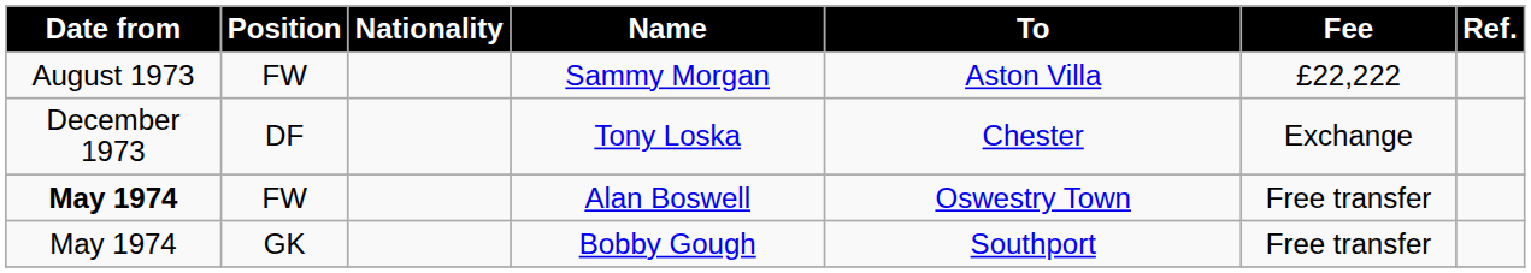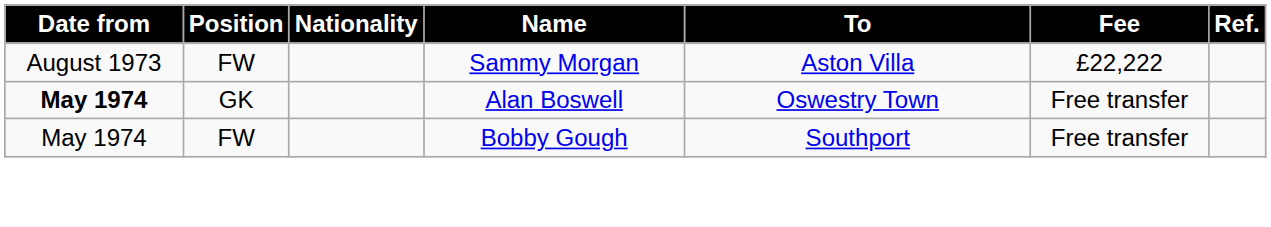 <table class="wikitable" style="text-align:center; font-size:90%; ">
 <tr>
 <th style="background:#000000; color:white; width:100px;">Date from</th>
 <th style="background:#000000; color:white; width:50px;">Position</th>
 <th style="background:#000000; color:white; width:50px;">Nationality</th>
 <th style="background:#000000; color:white; width:150px;">Name</th>
 <th style="background:#000000; color:white; width:200px;">To</th>
 <th style="background:#000000; color:white; width:100px;">Fee</th>
 <th style="background:#000000; color:white; width:25px;">Ref.</th>
 </tr>
 <tr>
 <td>August 1973</td>
 <td>FW</td>
 <td></td>
 <td><a href='#'>Sammy Morgan</a></td>
 <td><a href='#'>Aston Villa</a></td>
 <td>£22,222</td>
 <td></td>
 </tr>
 <tr>
-<td>December 1973</td>
-<td>DF</td>
-<td></td>
-<td><a href='#'>Tony Loska</a></td>
-<td><a href='#'>Chester</a></td>
-<td>Exchange</td>
-<td></td>
-</tr>
-<tr>
 <td><strong>May 1974</strong></td>
-<td>FW</td>
+<td>GK</td>
 <td></td>
 <td><a href='#'>Alan Boswell</a></td>
 <td> <a href='#'>Oswestry Town</a></td>
 <td>Free transfer</td>
 <td></td>
 </tr>
 <tr>
 <td>May 1974</td>
-<td>GK</td>
+<td>FW</td>
 <td></td>
 <td><a href='#'>Bobby Gough</a></td>
 <td><a href='#'>Southport</a></td>
 <td>Free transfer</td>
 <td></td>
 </tr>
 </table>
